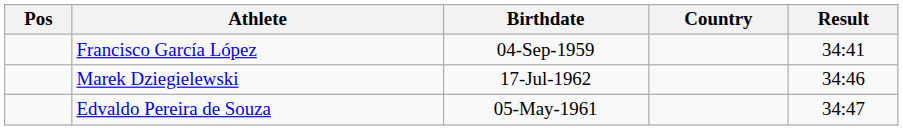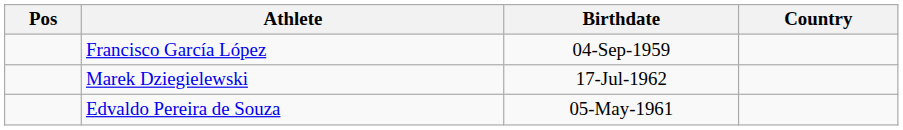 <table class="wikitable"  style="text-align:center; width:60%;">
 <tr>
 <th>Pos</th>
 <th>Athlete</th>
 <th>Birthdate</th>
 <th>Country</th>
-<th>Result</th>
 </tr>
 <tr>
 <td align=center></td>
 <td align=left><a href='#'>Francisco García López</a></td>
 <td>04-Sep-1959</td>
 <td align=left></td>
-<td>34:41</td>
 </tr>
 <tr>
 <td align=center></td>
 <td align=left><a href='#'>Marek Dziegielewski</a></td>
 <td>17-Jul-1962</td>
 <td align=left></td>
-<td>34:46</td>
 </tr>
 <tr>
 <td align=center></td>
 <td align=left><a href='#'>Edvaldo Pereira de Souza</a></td>
 <td>05-May-1961</td>
 <td align=left></td>
-<td>34:47</td>
 </tr>
 </table>
